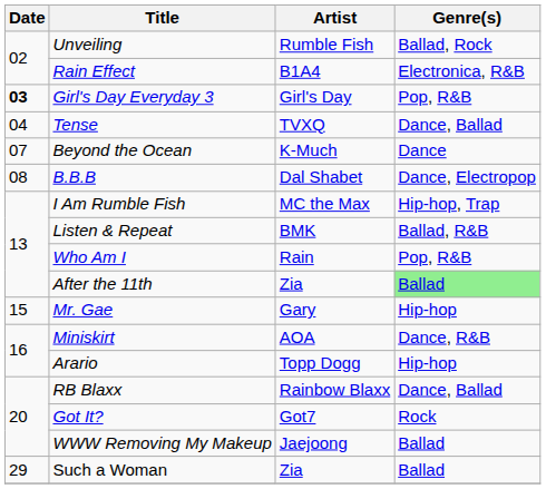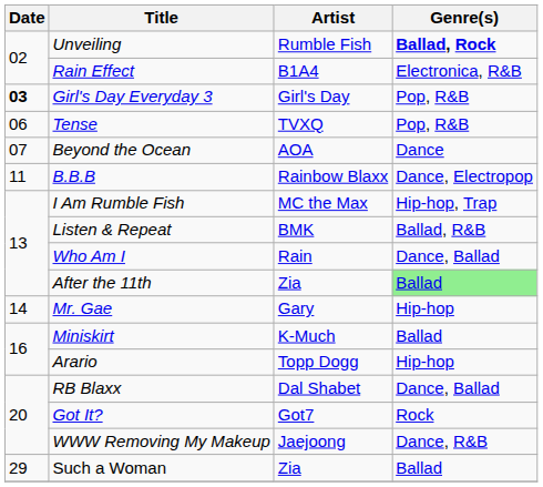 <table class="wikitable" style="text-align: left;">
 <tr>
 <th>Date</th>
 <th>Title</th>
 <th>Artist</th>
 <th>Genre(s)</th>
 </tr>
 <tr>
 <td rowspan="2">02</td>
 <td><em>Unveiling</em></td>
 <td><a href='#'>Rumble Fish</a></td>
-<td><a href='#'>Ballad</a>, <a href='#'>Rock</a></td>
+<td><strong><a href='#'>Ballad</a>, <a href='#'>Rock</a></strong></td>
 </tr>
 <tr>
 <td><em><a href='#'>Rain Effect</a></em></td>
 <td><a href='#'>B1A4</a></td>
 <td><a href='#'>Electronica</a>, <a href='#'>R&B</a></td>
 </tr>
 <tr>
 <td rowspan="1"><strong>03</strong></td>
 <td><em><a href='#'>Girl's Day Everyday 3</a></em></td>
 <td><a href='#'>Girl's Day</a></td>
 <td><a href='#'>Pop</a>, <a href='#'>R&B</a></td>
 </tr>
 <tr>
-<td rowspan="1">04</td>
+<td rowspan="1">06</td>
 <td><em><a href='#'>Tense</a></em></td>
 <td><a href='#'>TVXQ</a></td>
-<td><a href='#'>Dance</a>, <a href='#'>Ballad</a></td>
+<td><a href='#'>Pop</a>, <a href='#'>R&B</a></td>
 </tr>
 <tr>
 <td>07</td>
 <td><em>Beyond the Ocean</em></td>
-<td><a href='#'>K-Much</a></td>
+<td><a href='#'>AOA</a></td>
 <td><a href='#'>Dance</a></td>
 </tr>
 <tr>
-<td>08</td>
+<td>11</td>
 <td><em><a href='#'>B.B.B</a></em></td>
-<td><a href='#'>Dal Shabet</a></td>
+<td><a href='#'>Rainbow Blaxx</a></td>
 <td><a href='#'>Dance</a>, <a href='#'>Electropop</a></td>
 </tr>
 <tr>
 <td rowspan="4">13</td>
 <td><em>I Am Rumble Fish</em></td>
 <td><a href='#'>MC the Max</a></td>
 <td><a href='#'>Hip-hop</a>, <a href='#'>Trap</a></td>
 </tr>
 <tr>
 <td><em>Listen & Repeat</em></td>
 <td><a href='#'>BMK</a></td>
 <td><a href='#'>Ballad</a>, <a href='#'>R&B</a></td>
 </tr>
 <tr>
 <td><em><a href='#'>Who Am I</a></em></td>
 <td><a href='#'>Rain</a></td>
-<td><a href='#'>Pop</a>, <a href='#'>R&B</a></td>
+<td><a href='#'>Dance</a>, <a href='#'>Ballad</a></td>
 </tr>
 <tr>
 <td><em>After the 11th</em></td>
 <td><a href='#'>Zia</a></td>
 <td style="background: lightgreen;"><a href='#'>Ballad</a></td>
 </tr>
 <tr>
-<td>15</td>
+<td>14</td>
 <td><em><a href='#'>Mr. Gae</a></em></td>
 <td><a href='#'>Gary</a></td>
 <td><a href='#'>Hip-hop</a></td>
 </tr>
 <tr>
 <td rowspan="2">16</td>
 <td><em><a href='#'>Miniskirt</a></em></td>
-<td><a href='#'>AOA</a></td>
-<td><a href='#'>Dance</a>, <a href='#'>R&B</a></td>
+<td><a href='#'>K-Much</a></td>
+<td><a href='#'>Ballad</a></td>
 </tr>
 <tr>
 <td><em>Arario</em></td>
 <td><a href='#'>Topp Dogg</a></td>
 <td><a href='#'>Hip-hop</a></td>
 </tr>
 <tr>
 <td rowspan="3">20</td>
 <td><em>RB Blaxx</em></td>
-<td><a href='#'>Rainbow Blaxx</a></td>
+<td><a href='#'>Dal Shabet</a></td>
 <td><a href='#'>Dance</a>, <a href='#'>Ballad</a></td>
 </tr>
 <tr>
 <td><em><a href='#'>Got It?</a></em></td>
 <td><a href='#'>Got7</a></td>
 <td><a href='#'>Rock</a></td>
 </tr>
 <tr>
 <td><em>WWW Removing My Makeup</em></td>
 <td><a href='#'>Jaejoong</a></td>
-<td><a href='#'>Ballad</a></td>
+<td><a href='#'>Dance</a>, <a href='#'>R&B</a></td>
 </tr>
 <tr>
 <td rowspan="1">29</td>
 <td>Such a Woman</td>
 <td><a href='#'>Zia</a></td>
 <td><a href='#'>Ballad</a></td>
 </tr>
 <tr>
 </tr>
 </table>
